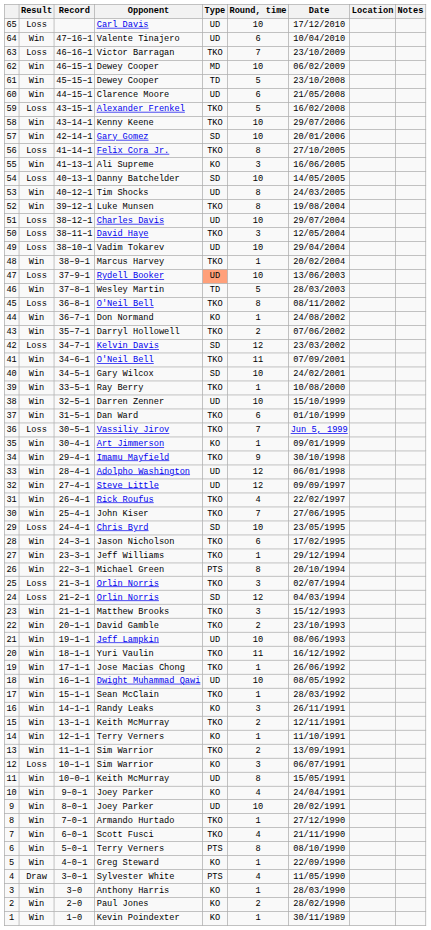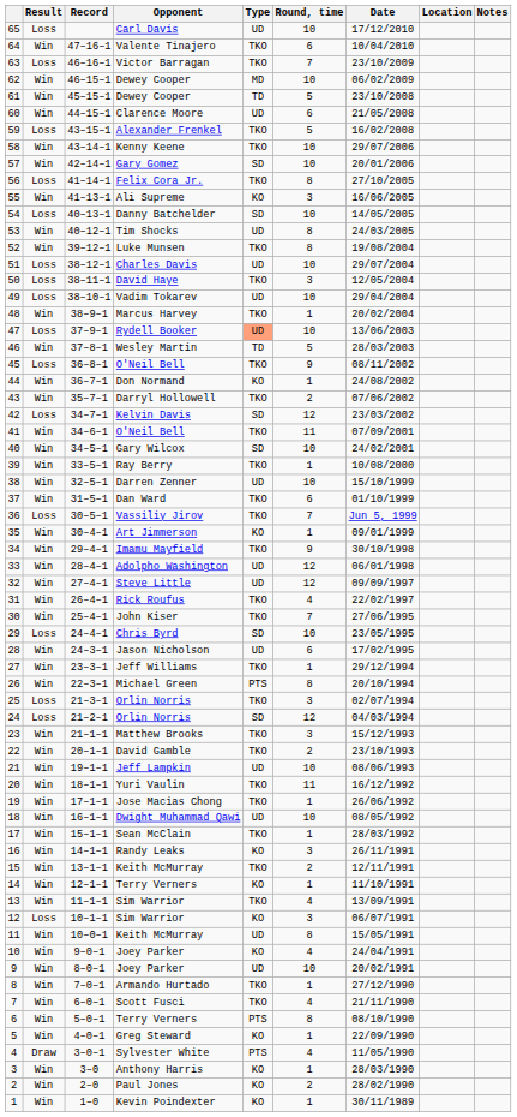 <table class="wikitable" style="text-align:center; font-size:95%">
 <tr>
 <th></th>
 <th>Result</th>
 <th>Record</th>
 <th>Opponent</th>
 <th>Type</th>
 <th>Round, time</th>
 <th>Date</th>
 <th>Location</th>
 <th>Notes</th>
 </tr>
 <tr>
 <td>65</td>
 <td>Loss</td>
 <td></td>
 <td align=left> <a href='#'>Carl Davis</a></td>
 <td>UD</td>
 <td>10</td>
 <td>17/12/2010</td>
 <td align=left> </td>
 <td align=left></td>
 </tr>
 <tr>
 <td>64</td>
 <td>Win</td>
 <td>47–16–1</td>
 <td align=left> Valente Tinajero</td>
-<td>UD</td>
+<td>TKO</td>
 <td>6</td>
 <td>10/04/2010</td>
 <td align=left> </td>
 <td align=left></td>
 </tr>
 <tr>
 <td>63</td>
 <td>Loss</td>
 <td>46–16–1</td>
 <td align=left> Victor Barragan</td>
 <td>TKO</td>
 <td>7</td>
 <td>23/10/2009</td>
 <td align=left> </td>
 <td align=left></td>
 </tr>
 <tr>
 <td>62</td>
 <td>Win</td>
 <td>46–15–1</td>
 <td align=left> Dewey Cooper</td>
 <td>MD</td>
 <td>10</td>
 <td>06/02/2009</td>
 <td align=left> </td>
 <td align=left></td>
 </tr>
 <tr>
 <td>61</td>
 <td>Win</td>
 <td>45–15–1</td>
 <td align=left> Dewey Cooper</td>
 <td>TD</td>
 <td>5</td>
 <td>23/10/2008</td>
 <td align=left> </td>
 <td align=left></td>
 </tr>
 <tr>
 <td>60</td>
 <td>Win</td>
 <td>44–15–1</td>
 <td align=left> Clarence Moore</td>
 <td>UD</td>
 <td>6</td>
 <td>21/05/2008</td>
 <td align=left> </td>
 <td align=left></td>
 </tr>
 <tr>
 <td>59</td>
 <td>Loss</td>
 <td>43–15–1</td>
 <td align=left> <a href='#'>Alexander Frenkel</a></td>
 <td>TKO</td>
 <td>5</td>
 <td>16/02/2008</td>
 <td align=left> </td>
 <td align=left></td>
 </tr>
 <tr>
 <td>58</td>
 <td>Win</td>
 <td>43–14–1</td>
 <td align=left> Kenny Keene</td>
 <td>TKO</td>
 <td>10</td>
 <td>29/07/2006</td>
 <td align=left> </td>
 <td align=left></td>
 </tr>
 <tr>
 <td>57</td>
 <td>Win</td>
 <td>42–14–1</td>
 <td align=left> <a href='#'>Gary Gomez</a></td>
 <td>SD</td>
 <td>10</td>
 <td>20/01/2006</td>
 <td align=left> </td>
 <td align=left></td>
 </tr>
 <tr>
 <td>56</td>
 <td>Loss</td>
 <td>41–14–1</td>
 <td align=left> <a href='#'>Felix Cora Jr.</a></td>
 <td>TKO</td>
 <td>8</td>
 <td>27/10/2005</td>
 <td align=left> </td>
 <td align=left></td>
 </tr>
 <tr>
 <td>55</td>
 <td>Win</td>
 <td>41–13–1</td>
 <td align=left> Ali Supreme</td>
 <td>KO</td>
 <td>3</td>
 <td>16/06/2005</td>
 <td align=left> </td>
 <td align=left></td>
 </tr>
 <tr>
 <td>54</td>
 <td>Loss</td>
 <td>40–13–1</td>
 <td align=left> Danny Batchelder</td>
 <td>SD</td>
 <td>10</td>
 <td>14/05/2005</td>
 <td align=left> </td>
 <td align=left></td>
 </tr>
 <tr>
 <td>53</td>
 <td>Win</td>
 <td>40–12–1</td>
 <td align=left> Tim Shocks</td>
 <td>UD</td>
 <td>8</td>
 <td>24/03/2005</td>
 <td align=left> </td>
 <td align=left></td>
 </tr>
 <tr>
 <td>52</td>
 <td>Win</td>
 <td>39–12–1</td>
 <td align=left> Luke Munsen</td>
 <td>TKO</td>
 <td>8</td>
 <td>19/08/2004</td>
 <td align=left> </td>
 <td align=left></td>
 </tr>
 <tr>
 <td>51</td>
 <td>Loss</td>
 <td>38–12–1</td>
 <td align=left> <a href='#'>Charles Davis</a></td>
 <td>UD</td>
 <td>10</td>
 <td>29/07/2004</td>
 <td align=left> </td>
 <td align=left></td>
 </tr>
 <tr>
 <td>50</td>
 <td>Loss</td>
 <td>38–11–1</td>
 <td align=left> <a href='#'>David Haye</a></td>
 <td>TKO</td>
 <td>3</td>
 <td>12/05/2004</td>
 <td align=left> </td>
 <td align=left></td>
 </tr>
 <tr>
 <td>49</td>
 <td>Loss</td>
 <td>38–10–1</td>
 <td align=left> Vadim Tokarev</td>
 <td>UD</td>
 <td>10</td>
 <td>29/04/2004</td>
 <td align=left> </td>
 <td align=left></td>
 </tr>
 <tr>
 <td>48</td>
 <td>Win</td>
 <td>38–9–1</td>
 <td align=left> Marcus Harvey</td>
 <td>TKO</td>
 <td>1</td>
 <td>20/02/2004</td>
 <td align=left> </td>
 <td align=left></td>
 </tr>
 <tr>
 <td>47</td>
 <td>Loss</td>
 <td>37–9–1</td>
 <td align=left> <a href='#'>Rydell Booker</a></td>
 <td style="background: lightsalmon;">UD</td>
 <td>10</td>
 <td>13/06/2003</td>
 <td align=left> </td>
 <td align=left></td>
 </tr>
 <tr>
 <td>46</td>
 <td>Win</td>
 <td>37–8–1</td>
 <td align=left> Wesley Martin</td>
 <td>TD</td>
 <td>5</td>
 <td>28/03/2003</td>
 <td align=left> </td>
 <td align=left></td>
 </tr>
 <tr>
 <td>45</td>
 <td>Loss</td>
 <td>36–8–1</td>
 <td align=left> <a href='#'>O'Neil Bell</a></td>
 <td>TKO</td>
-<td>8</td>
+<td>9</td>
 <td>08/11/2002</td>
 <td align=left> </td>
 <td align=left></td>
 </tr>
 <tr>
 <td>44</td>
 <td>Win</td>
 <td>36–7–1</td>
 <td align=left> Don Normand</td>
 <td>KO</td>
 <td>1</td>
 <td>24/08/2002</td>
 <td align=left> </td>
 <td align=left></td>
 </tr>
 <tr>
 <td>43</td>
 <td>Win</td>
 <td>35–7–1</td>
 <td align=left> Darryl Hollowell</td>
 <td>TKO</td>
 <td>2</td>
 <td>07/06/2002</td>
 <td align=left> </td>
 <td align=left></td>
 </tr>
 <tr>
 <td>42</td>
 <td>Loss</td>
 <td>34–7–1</td>
 <td align=left> <a href='#'>Kelvin Davis</a></td>
 <td>SD</td>
 <td>12</td>
 <td>23/03/2002</td>
 <td align=left> </td>
 <td align=left></td>
 </tr>
 <tr>
 <td>41</td>
 <td>Win</td>
 <td>34–6–1</td>
 <td align=left> <a href='#'>O'Neil Bell</a></td>
 <td>TKO</td>
 <td>11</td>
 <td>07/09/2001</td>
 <td align=left> </td>
 <td align=left></td>
 </tr>
 <tr>
 <td>40</td>
 <td>Win</td>
 <td>34–5–1</td>
 <td align=left> Gary Wilcox</td>
 <td>SD</td>
 <td>10</td>
 <td>24/02/2001</td>
 <td align=left> </td>
 <td align=left></td>
 </tr>
 <tr>
 <td>39</td>
 <td>Win</td>
 <td>33–5–1</td>
 <td align=left> Ray Berry</td>
 <td>TKO</td>
 <td>1</td>
 <td>10/08/2000</td>
 <td align=left> </td>
 <td align=left></td>
 </tr>
 <tr>
 <td>38</td>
 <td>Win</td>
 <td>32–5–1</td>
 <td align=left> Darren Zenner</td>
 <td>UD</td>
 <td>10</td>
 <td>15/10/1999</td>
 <td align=left> </td>
 <td align=left></td>
 </tr>
 <tr>
 <td>37</td>
 <td>Win</td>
 <td>31–5–1</td>
 <td align=left> Dan Ward</td>
 <td>TKO</td>
 <td>6</td>
 <td>01/10/1999</td>
 <td align=left> </td>
 <td align=left></td>
 </tr>
 <tr>
 <td>36</td>
 <td>Loss</td>
 <td>30–5–1</td>
 <td align=left> <a href='#'>Vassiliy Jirov</a></td>
 <td>TKO</td>
 <td>7</td>
 <td><a href='#'>Jun 5, 1999</a></td>
 <td align=left> </td>
 <td align=left></td>
 </tr>
 <tr>
 <td>35</td>
 <td>Win</td>
 <td>30–4–1</td>
 <td align=left> <a href='#'>Art Jimmerson</a></td>
 <td>KO</td>
 <td>1</td>
 <td>09/01/1999</td>
 <td align=left> </td>
 <td align=left></td>
 </tr>
 <tr>
 <td>34</td>
 <td>Win</td>
 <td>29–4–1</td>
 <td align=left> <a href='#'>Imamu Mayfield</a></td>
 <td>TKO</td>
 <td>9</td>
 <td>30/10/1998</td>
 <td align=left> </td>
 <td align=left></td>
 </tr>
 <tr>
 <td>33</td>
 <td>Win</td>
 <td>28–4–1</td>
 <td align=left> <a href='#'>Adolpho Washington</a></td>
 <td>UD</td>
 <td>12</td>
 <td>06/01/1998</td>
 <td align=left> </td>
 <td align=left></td>
 </tr>
 <tr>
 <td>32</td>
 <td>Win</td>
 <td>27–4–1</td>
 <td align=left> <a href='#'>Steve Little</a></td>
 <td>UD</td>
 <td>12</td>
 <td>09/09/1997</td>
 <td align=left> </td>
 <td align=left></td>
 </tr>
 <tr>
 <td>31</td>
 <td>Win</td>
 <td>26–4–1</td>
 <td align=left> <a href='#'>Rick Roufus</a></td>
 <td>TKO</td>
 <td>4</td>
 <td>22/02/1997</td>
 <td align=left> </td>
 <td align=left></td>
 </tr>
 <tr>
 <td>30</td>
 <td>Win</td>
 <td>25–4–1</td>
 <td align=left> John Kiser</td>
 <td>TKO</td>
 <td>7</td>
 <td>27/06/1995</td>
 <td align=left> </td>
 <td align=left></td>
 </tr>
 <tr>
 <td>29</td>
 <td>Loss</td>
 <td>24–4–1</td>
 <td align=left> <a href='#'>Chris Byrd</a></td>
 <td>SD</td>
 <td>10</td>
 <td>23/05/1995</td>
 <td align=left> </td>
 <td align=left></td>
 </tr>
 <tr>
 <td>28</td>
 <td>Win</td>
 <td>24–3–1</td>
 <td align=left> Jason Nicholson</td>
-<td>TKO</td>
+<td>UD</td>
 <td>6</td>
 <td>17/02/1995</td>
 <td align=left> </td>
 <td align=left></td>
 </tr>
 <tr>
 <td>27</td>
 <td>Win</td>
 <td>23–3–1</td>
 <td align=left> Jeff Williams</td>
 <td>TKO</td>
 <td>1</td>
 <td>29/12/1994</td>
 <td align=left> </td>
 <td align=left></td>
 </tr>
 <tr>
 <td>26</td>
 <td>Win</td>
 <td>22–3–1</td>
 <td align=left> Michael Green</td>
 <td>PTS</td>
 <td>8</td>
 <td>20/10/1994</td>
 <td align=left> </td>
 <td align=left></td>
 </tr>
 <tr>
 <td>25</td>
 <td>Loss</td>
 <td>21–3–1</td>
 <td align=left> <a href='#'>Orlin Norris</a></td>
 <td>TKO</td>
 <td>3</td>
 <td>02/07/1994</td>
 <td align=left> </td>
 <td align=left></td>
 </tr>
 <tr>
 <td>24</td>
 <td>Loss</td>
 <td>21–2–1</td>
 <td align=left> <a href='#'>Orlin Norris</a></td>
 <td>SD</td>
 <td>12</td>
 <td>04/03/1994</td>
 <td align=left> </td>
 <td align=left></td>
 </tr>
 <tr>
 <td>23</td>
 <td>Win</td>
 <td>21–1–1</td>
 <td align=left> Matthew Brooks</td>
 <td>TKO</td>
 <td>3</td>
 <td>15/12/1993</td>
 <td align=left> </td>
 <td align=left></td>
 </tr>
 <tr>
 <td>22</td>
 <td>Win</td>
 <td>20–1–1</td>
 <td align=left> David Gamble</td>
 <td>TKO</td>
 <td>2</td>
 <td>23/10/1993</td>
 <td align=left> </td>
 <td align=left></td>
 </tr>
 <tr>
 <td>21</td>
 <td>Win</td>
 <td>19–1–1</td>
 <td align=left> <a href='#'>Jeff Lampkin</a></td>
 <td>UD</td>
 <td>10</td>
 <td>08/06/1993</td>
 <td align=left> </td>
 <td align=left></td>
 </tr>
 <tr>
 <td>20</td>
 <td>Win</td>
 <td>18–1–1</td>
 <td align=left> Yuri Vaulin</td>
 <td>TKO</td>
 <td>11</td>
 <td>16/12/1992</td>
 <td align=left> </td>
 <td align=left></td>
 </tr>
 <tr>
 <td>19</td>
 <td>Win</td>
 <td>17–1–1</td>
 <td align=left> Jose Macias Chong</td>
 <td>TKO</td>
 <td>1</td>
 <td>26/06/1992</td>
 <td align=left> </td>
 <td align=left></td>
 </tr>
 <tr>
 <td>18</td>
 <td>Win</td>
 <td>16–1–1</td>
 <td align=left> <a href='#'>Dwight Muhammad Qawi</a></td>
 <td>UD</td>
 <td>10</td>
 <td>08/05/1992</td>
 <td align=left> </td>
 <td align=left></td>
 </tr>
 <tr>
 <td>17</td>
 <td>Win</td>
 <td>15–1–1</td>
 <td align=left> Sean McClain</td>
 <td>TKO</td>
 <td>1</td>
 <td>28/03/1992</td>
 <td align=left> </td>
 <td align=left></td>
 </tr>
 <tr>
 <td>16</td>
 <td>Win</td>
 <td>14–1–1</td>
 <td align=left> Randy Leaks</td>
 <td>KO</td>
 <td>3</td>
 <td>26/11/1991</td>
 <td align=left> </td>
 <td align=left></td>
 </tr>
 <tr>
 <td>15</td>
 <td>Win</td>
 <td>13–1–1</td>
 <td align=left> Keith McMurray</td>
 <td>TKO</td>
 <td>2</td>
 <td>12/11/1991</td>
 <td align=left> </td>
 <td align=left></td>
 </tr>
 <tr>
 <td>14</td>
 <td>Win</td>
 <td>12–1–1</td>
 <td align=left> Terry Verners</td>
 <td>KO</td>
 <td>1</td>
 <td>11/10/1991</td>
 <td align=left> </td>
 <td align=left></td>
 </tr>
 <tr>
 <td>13</td>
 <td>Win</td>
 <td>11–1–1</td>
 <td align=left> Sim Warrior</td>
 <td>TKO</td>
-<td>2</td>
+<td>4</td>
 <td>13/09/1991</td>
 <td align=left> </td>
 <td align=left></td>
 </tr>
 <tr>
 <td>12</td>
 <td>Loss</td>
 <td>10–1–1</td>
 <td align=left> Sim Warrior</td>
 <td>KO</td>
 <td>3</td>
 <td>06/07/1991</td>
 <td align=left> </td>
 <td align=left></td>
 </tr>
 <tr>
 <td>11</td>
 <td>Win</td>
 <td>10–0–1</td>
 <td align=left> Keith McMurray</td>
 <td>UD</td>
 <td>8</td>
 <td>15/05/1991</td>
 <td align=left> </td>
 <td align=left></td>
 </tr>
 <tr>
 <td>10</td>
 <td>Win</td>
 <td>9–0–1</td>
 <td align=left> Joey Parker</td>
 <td>KO</td>
 <td>4</td>
 <td>24/04/1991</td>
 <td align=left> </td>
 <td align=left></td>
 </tr>
 <tr>
 <td>9</td>
 <td>Win</td>
 <td>8–0–1</td>
 <td align=left> Joey Parker</td>
 <td>UD</td>
 <td>10</td>
 <td>20/02/1991</td>
 <td align=left> </td>
 <td align=left></td>
 </tr>
 <tr>
 <td>8</td>
 <td>Win</td>
 <td>7–0–1</td>
 <td align=left> Armando Hurtado</td>
 <td>TKO</td>
 <td>1</td>
 <td>27/12/1990</td>
 <td align=left> </td>
 <td align=left></td>
 </tr>
 <tr>
 <td>7</td>
 <td>Win</td>
 <td>6–0–1</td>
 <td align=left> Scott Fusci</td>
 <td>TKO</td>
 <td>4</td>
 <td>21/11/1990</td>
 <td align=left> </td>
 <td align=left></td>
 </tr>
 <tr>
 <td>6</td>
 <td>Win</td>
 <td>5–0–1</td>
 <td align=left> Terry Verners</td>
 <td>PTS</td>
 <td>8</td>
 <td>08/10/1990</td>
 <td align=left> </td>
 <td align=left></td>
 </tr>
 <tr>
 <td>5</td>
 <td>Win</td>
 <td>4–0–1</td>
 <td align=left> Greg Steward</td>
 <td>KO</td>
 <td>1</td>
 <td>22/09/1990</td>
 <td align=left> </td>
 <td align=left></td>
 </tr>
 <tr>
 <td>4</td>
 <td>Draw</td>
 <td>3–0–1</td>
 <td align=left> Sylvester White</td>
 <td>PTS</td>
 <td>4</td>
 <td>11/05/1990</td>
 <td align=left> </td>
 <td align=left></td>
 </tr>
 <tr>
 <td>3</td>
 <td>Win</td>
 <td>3–0</td>
 <td align=left> Anthony Harris</td>
 <td>KO</td>
 <td>1</td>
 <td>28/03/1990</td>
 <td align=left> </td>
 <td align=left></td>
 </tr>
 <tr>
 <td>2</td>
 <td>Win</td>
 <td>2–0</td>
 <td align=left> Paul Jones</td>
 <td>KO</td>
 <td>2</td>
 <td>28/02/1990</td>
 <td align=left> </td>
 <td align=left></td>
 </tr>
 <tr>
 <td>1</td>
 <td>Win</td>
 <td>1–0</td>
 <td align=left> Kevin Poindexter</td>
 <td>KO</td>
 <td>1</td>
 <td>30/11/1989</td>
 <td align=left> </td>
 <td align=left></td>
 </tr>
 </table>
